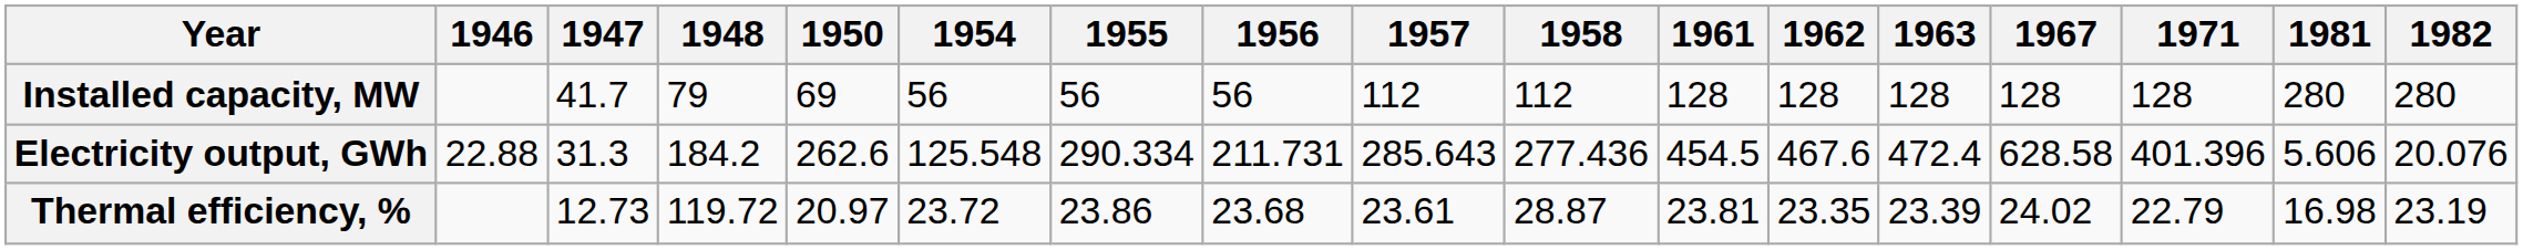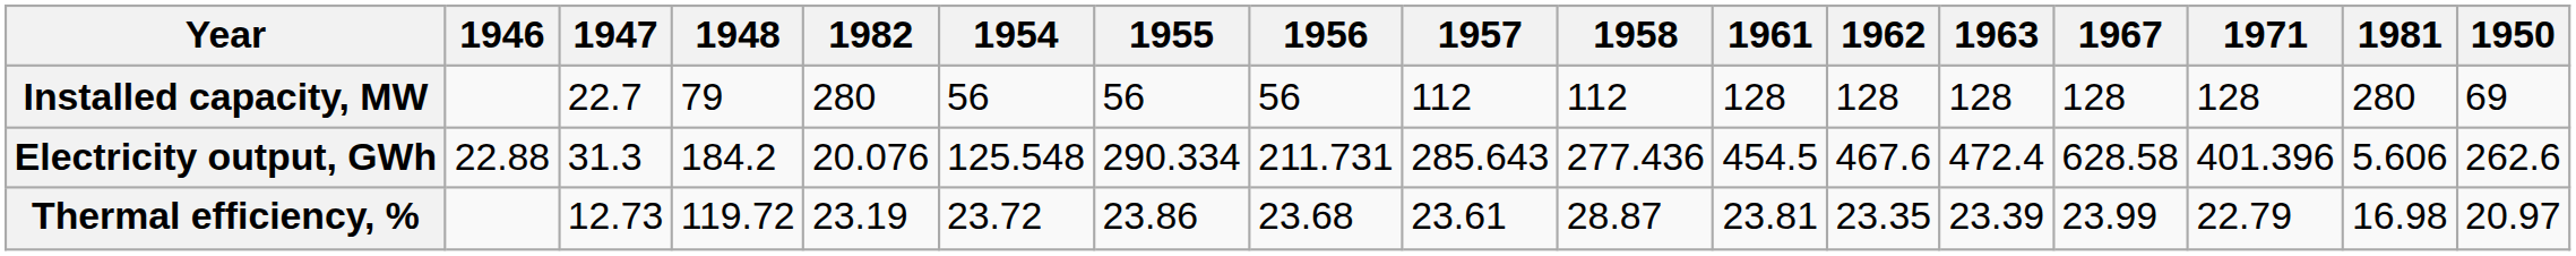 <table class="wikitable">
 <tr>
 <th>Year</th>
 <th>1946</th>
 <th>1947</th>
 <th>1948</th>
-<th>1950</th>
+<th>1982</th>
 <th>1954</th>
 <th>1955</th>
 <th>1956</th>
 <th>1957</th>
 <th>1958</th>
 <th>1961</th>
 <th>1962</th>
 <th>1963</th>
 <th>1967</th>
 <th>1971</th>
 <th>1981</th>
-<th>1982</th>
+<th>1950</th>
 </tr>
 <tr>
 <th>Installed  capacity, MW</th>
 <td></td>
-<td>41.7</td>
+<td>22.7</td>
 <td>79</td>
-<td>69</td>
+<td>280</td>
 <td>56</td>
 <td>56</td>
 <td>56</td>
 <td>112</td>
 <td>112</td>
 <td>128</td>
 <td>128</td>
 <td>128</td>
 <td>128</td>
 <td>128</td>
 <td>280</td>
-<td>280</td>
+<td>69</td>
 </tr>
 <tr>
 <th>Electricity  output, GWh</th>
 <td>22.88</td>
 <td>31.3</td>
 <td>184.2</td>
-<td>262.6</td>
+<td>20.076</td>
 <td>125.548</td>
 <td>290.334</td>
 <td>211.731</td>
 <td>285.643</td>
 <td>277.436</td>
 <td>454.5</td>
 <td>467.6</td>
 <td>472.4</td>
 <td>628.58</td>
 <td>401.396</td>
 <td>5.606</td>
-<td>20.076</td>
+<td>262.6</td>
 </tr>
 <tr>
 <th>Thermal efficiency, %</th>
 <td></td>
 <td>12.73</td>
 <td>119.72</td>
-<td>20.97</td>
+<td>23.19</td>
 <td>23.72</td>
 <td>23.86</td>
 <td>23.68</td>
 <td>23.61</td>
 <td>28.87</td>
 <td>23.81</td>
 <td>23.35</td>
 <td>23.39</td>
-<td>24.02</td>
+<td>23.99</td>
 <td>22.79</td>
 <td>16.98</td>
-<td>23.19</td>
+<td>20.97</td>
 </tr>
 </table>
